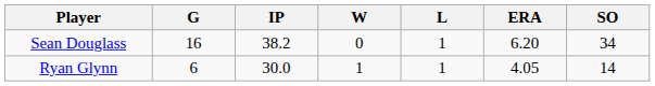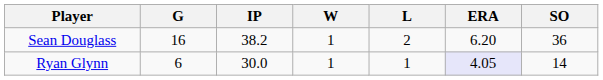 <table class="wikitable sortable">
 <tr>
 <th bgcolor="#DDDDFF" width="16%">Player</th>
 <th bgcolor="#DDDDFF" width="9%">G</th>
 <th bgcolor="#DDDDFF" width="9%">IP</th>
 <th bgcolor="#DDDDFF" width="9%">W</th>
 <th bgcolor="#DDDDFF" width="9%">L</th>
 <th bgcolor="#DDDDFF" width="9%">ERA</th>
 <th bgcolor="#DDDDFF" width="9%">SO</th>
 </tr>
 <tr align="center">
 <td><a href='#'>Sean Douglass</a></td>
 <td>16</td>
 <td>38.2</td>
-<td>0</td>
 <td>1</td>
+<td>2</td>
 <td>6.20</td>
-<td>34</td>
+<td>36</td>
 </tr>
 <tr align=center>
 <td><a href='#'>Ryan Glynn</a></td>
 <td>6</td>
 <td>30.0</td>
 <td>1</td>
 <td>1</td>
-<td>4.05</td>
+<td style="background: lavender;">4.05</td>
 <td>14</td>
 </tr>
 </table>
